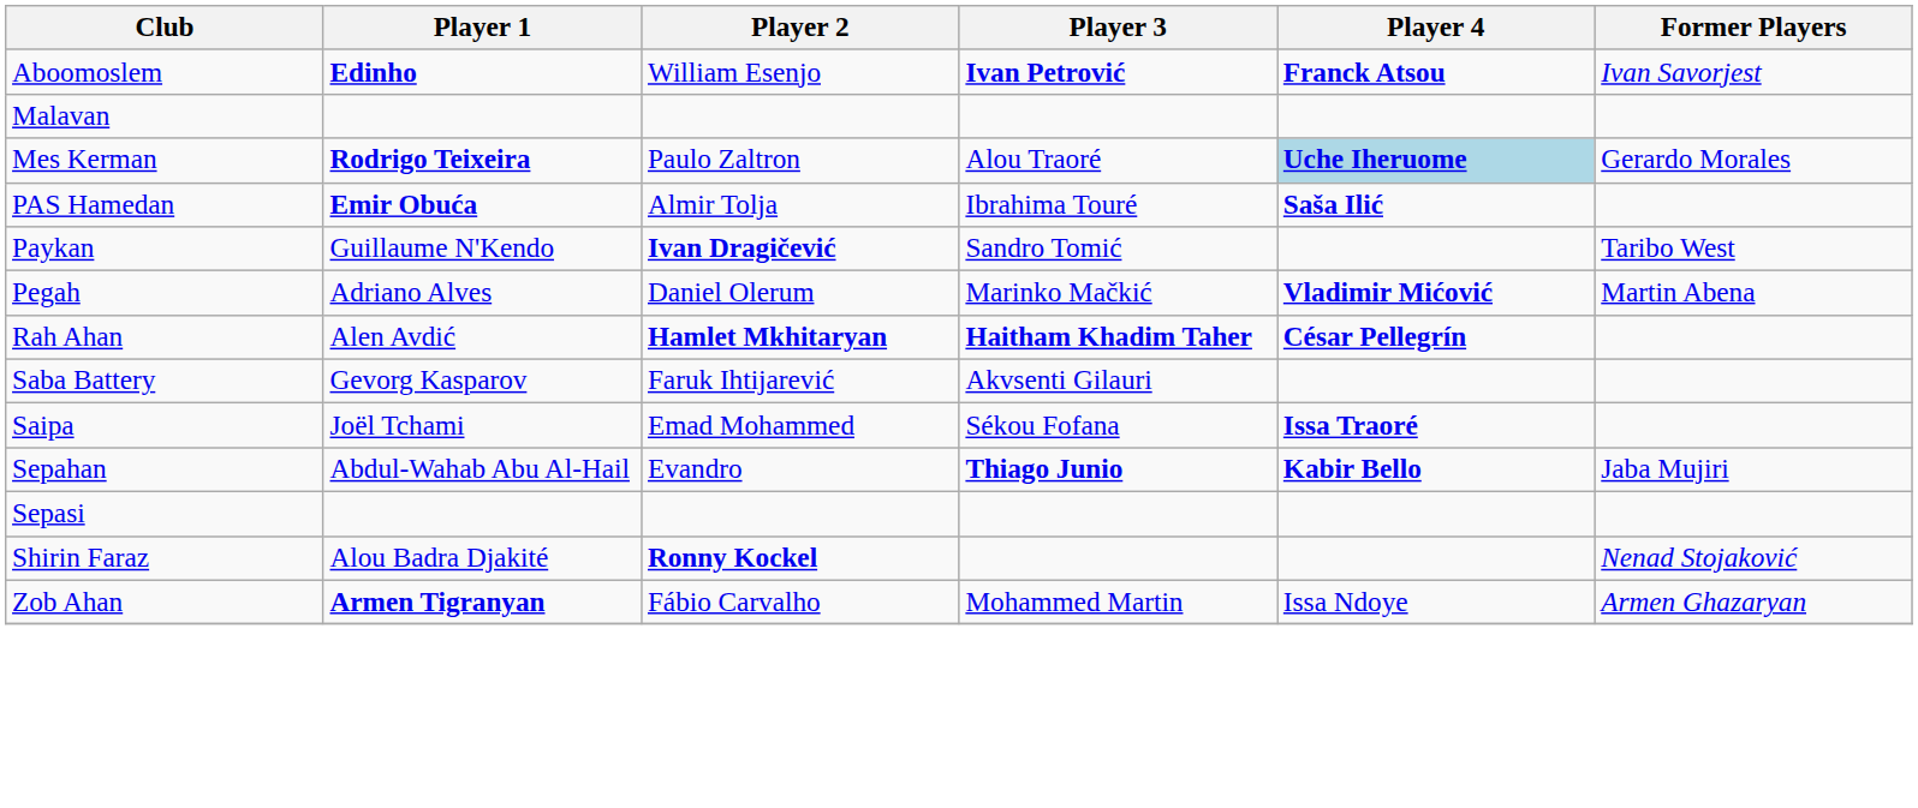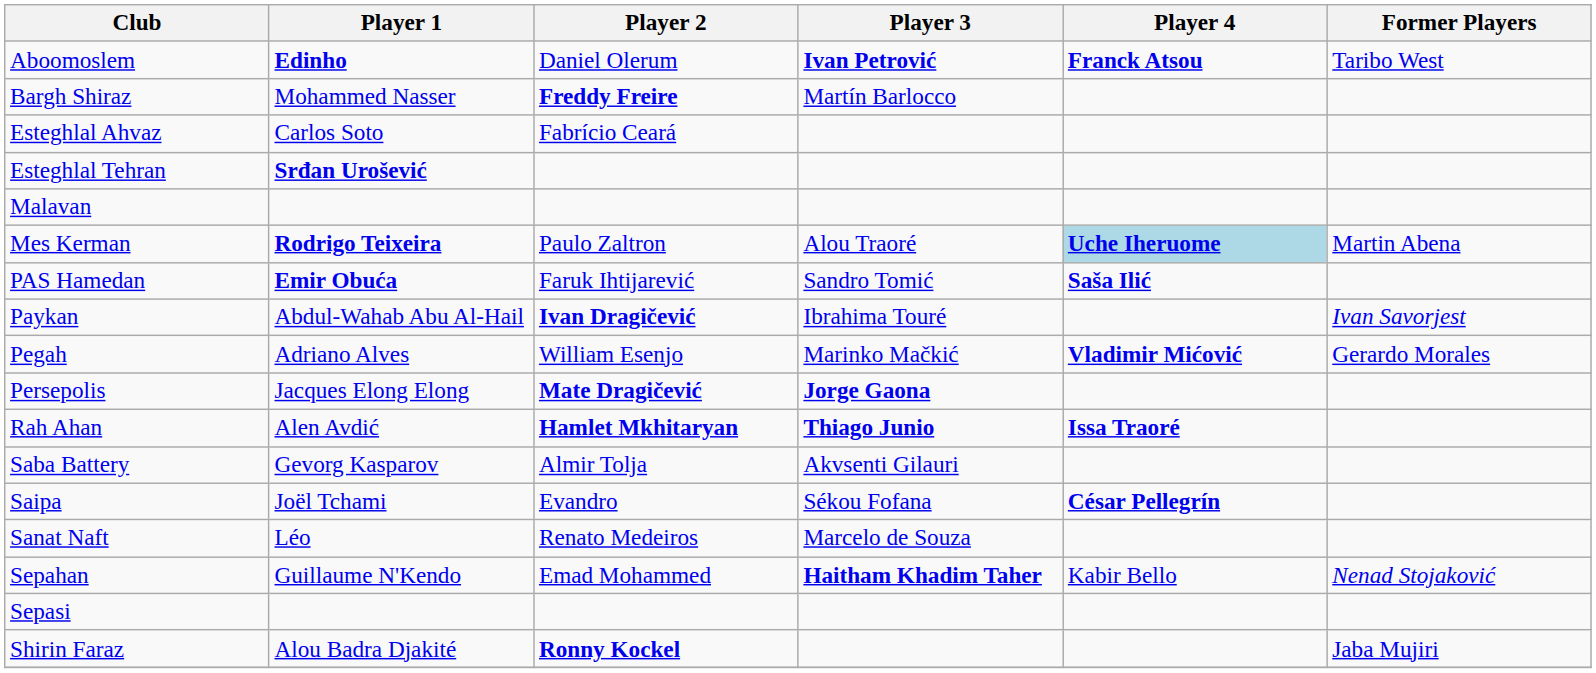 <table class="wikitable">
 <tr>
 <th width="175">Club</th>
 <th width="175">Player 1</th>
 <th width="175">Player 2</th>
 <th width="175">Player 3</th>
 <th width="175">Player 4</th>
 <th width="175">Former Players</th>
 </tr>
 <tr>
 <td><a href='#'>Aboomoslem</a></td>
 <td> <strong><a href='#'>Edinho</a></strong></td>
-<td> <a href='#'>William Esenjo</a></td>
+<td> <a href='#'>Daniel Olerum</a></td>
 <td><strong> <a href='#'>Ivan Petrović</a></strong></td>
 <td><strong> <a href='#'>Franck Atsou</a></strong></td>
-<td> <em><a href='#'>Ivan Savorjest</a></em></td>
+<td> <a href='#'>Taribo West</a></td>
+</tr>
+<tr>
+<td><a href='#'>Bargh Shiraz</a></td>
+<td> <a href='#'>Mohammed Nasser</a></td>
+<td> <strong><a href='#'>Freddy Freire</a></strong></td>
+<td> <a href='#'>Martín Barlocco</a></td>
+<td></td>
+<td></td>
+</tr>
+<tr>
+<td><a href='#'>Esteghlal Ahvaz</a></td>
+<td> <a href='#'>Carlos Soto</a></td>
+<td> <a href='#'>Fabrício Ceará</a></td>
+<td></td>
+<td></td>
+<td></td>
+</tr>
+<tr>
+<td><a href='#'>Esteghlal Tehran</a></td>
+<td> <strong><a href='#'>Srđan Urošević</a></strong></td>
+<td></td>
+<td></td>
+<td></td>
+<td></td>
 </tr>
 <tr>
 <td><a href='#'>Malavan</a></td>
 <td></td>
 <td></td>
 <td></td>
 <td></td>
 <td></td>
 </tr>
 <tr>
 <td><a href='#'>Mes Kerman</a></td>
 <td> <strong><a href='#'>Rodrigo Teixeira</a></strong></td>
 <td> <a href='#'>Paulo Zaltron</a></td>
 <td> <a href='#'>Alou Traoré</a></td>
 <td style="background: lightblue;"> <strong><a href='#'>Uche Iheruome</a></strong></td>
-<td> <a href='#'>Gerardo Morales</a></td>
+<td> <a href='#'>Martin Abena</a></td>
 </tr>
 <tr>
 <td><a href='#'>PAS Hamedan</a></td>
 <td><strong> <a href='#'>Emir Obuća</a></strong></td>
-<td> <a href='#'>Almir Tolja</a></td>
-<td> <a href='#'>Ibrahima Touré</a></td>
+<td> <a href='#'>Faruk Ihtijarević</a></td>
+<td> <a href='#'>Sandro Tomić</a></td>
 <td> <strong><a href='#'>Saša Ilić</a></strong></td>
 <td></td>
 </tr>
 <tr>
 <td><a href='#'>Paykan</a></td>
-<td> <a href='#'>Guillaume N'Kendo</a></td>
+<td> <a href='#'>Abdul-Wahab Abu Al-Hail</a></td>
 <td> <strong><a href='#'>Ivan Dragičević</a></strong></td>
-<td> <a href='#'>Sandro Tomić</a></td>
+<td> <a href='#'>Ibrahima Touré</a></td>
 <td></td>
-<td> <a href='#'>Taribo West</a></td>
+<td> <em><a href='#'>Ivan Savorjest</a></em></td>
 </tr>
 <tr>
 <td><a href='#'>Pegah</a></td>
 <td> <a href='#'>Adriano Alves</a></td>
-<td> <a href='#'>Daniel Olerum</a></td>
+<td> <a href='#'>William Esenjo</a></td>
 <td> <a href='#'>Marinko Mačkić</a></td>
 <td> <strong><a href='#'>Vladimir Mićović</a></strong></td>
-<td> <a href='#'>Martin Abena</a></td>
+<td> <a href='#'>Gerardo Morales</a></td>
+</tr>
+<tr>
+<td><a href='#'>Persepolis</a></td>
+<td> <a href='#'>Jacques Elong Elong</a></td>
+<td> <strong><a href='#'>Mate Dragičević</a></strong></td>
+<td> <strong><a href='#'>Jorge Gaona</a></strong></td>
+<td></td>
+<td></td>
 </tr>
 <tr>
 <td><a href='#'>Rah Ahan</a></td>
 <td> <a href='#'>Alen Avdić</a></td>
 <td><strong> <a href='#'>Hamlet Mkhitaryan</a></strong></td>
-<td> <strong><a href='#'>Haitham Khadim Taher</a></strong></td>
-<td> <strong><a href='#'>César Pellegrín</a></strong></td>
+<td> <strong><a href='#'>Thiago Junio</a></strong></td>
+<td> <strong><a href='#'>Issa Traoré</a></strong></td>
 <td></td>
 </tr>
 <tr>
 <td><a href='#'>Saba Battery</a></td>
 <td> <a href='#'>Gevorg Kasparov</a></td>
-<td> <a href='#'>Faruk Ihtijarević</a></td>
+<td> <a href='#'>Almir Tolja</a></td>
 <td> <a href='#'>Akvsenti Gilauri</a></td>
 <td></td>
 <td></td>
 </tr>
 <tr>
 <td><a href='#'>Saipa</a></td>
 <td> <a href='#'>Joël Tchami</a></td>
-<td> <a href='#'>Emad Mohammed</a></td>
+<td> <a href='#'>Evandro</a></td>
 <td> <a href='#'>Sékou Fofana</a></td>
-<td> <strong><a href='#'>Issa Traoré</a></strong></td>
+<td> <strong><a href='#'>César Pellegrín</a></strong></td>
+<td></td>
+</tr>
+<tr>
+<td><a href='#'>Sanat Naft</a></td>
+<td> <a href='#'>Léo</a></td>
+<td> <a href='#'>Renato Medeiros</a></td>
+<td> <a href='#'>Marcelo de Souza</a></td>
+<td></td>
 <td></td>
 </tr>
 <tr>
 <td><a href='#'>Sepahan</a></td>
-<td> <a href='#'>Abdul-Wahab Abu Al-Hail</a></td>
-<td> <a href='#'>Evandro</a></td>
-<td> <strong><a href='#'>Thiago Junio</a></strong></td>
-<td><strong> <a href='#'>Kabir Bello</a></strong></td>
-<td> <a href='#'>Jaba Mujiri</a></td>
+<td> <a href='#'>Guillaume N'Kendo</a></td>
+<td> <a href='#'>Emad Mohammed</a></td>
+<td> <strong><a href='#'>Haitham Khadim Taher</a></strong></td>
+<td> <a href='#'>Kabir Bello</a></td>
+<td> <em><a href='#'>Nenad Stojaković</a></em></td>
 </tr>
 <tr>
 <td><a href='#'>Sepasi</a></td>
 <td></td>
 <td></td>
 <td></td>
 <td></td>
 <td></td>
 </tr>
 <tr>
 <td><a href='#'>Shirin Faraz</a></td>
 <td> <a href='#'>Alou Badra Djakité</a></td>
 <td> <strong><a href='#'>Ronny Kockel</a></strong></td>
 <td></td>
 <td></td>
-<td> <em><a href='#'>Nenad Stojaković</a></em></td>
-</tr>
-<tr>
-<td><a href='#'>Zob Ahan</a></td>
-<td> <strong><a href='#'>Armen Tigranyan</a></strong></td>
-<td> <a href='#'>Fábio Carvalho</a></td>
-<td> <a href='#'>Mohammed Martin</a></td>
-<td> <a href='#'>Issa Ndoye</a></td>
-<td> <em><a href='#'>Armen Ghazaryan</a></em></td>
+<td> <a href='#'>Jaba Mujiri</a></td>
 </tr>
 <tr>
 </tr>
 </table>
